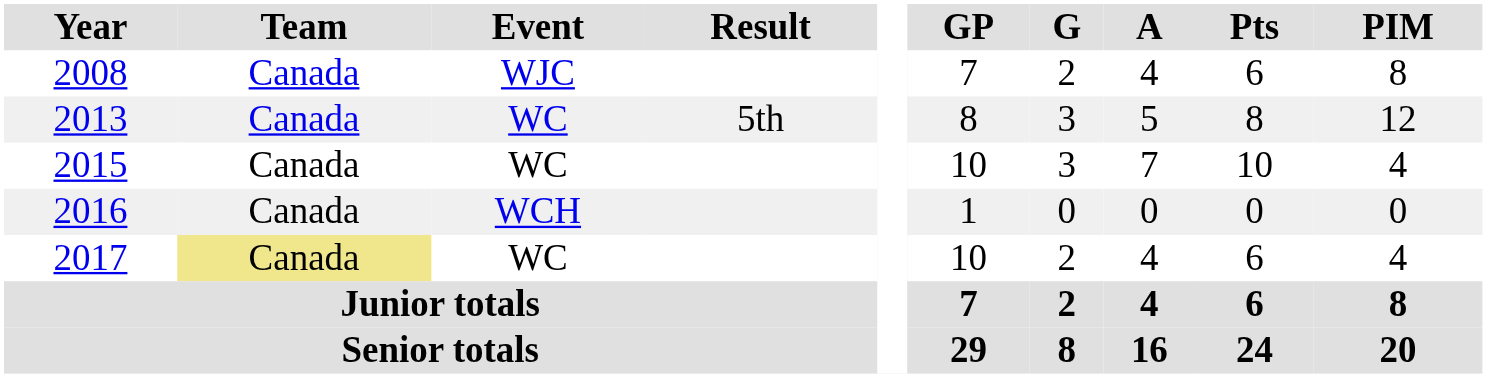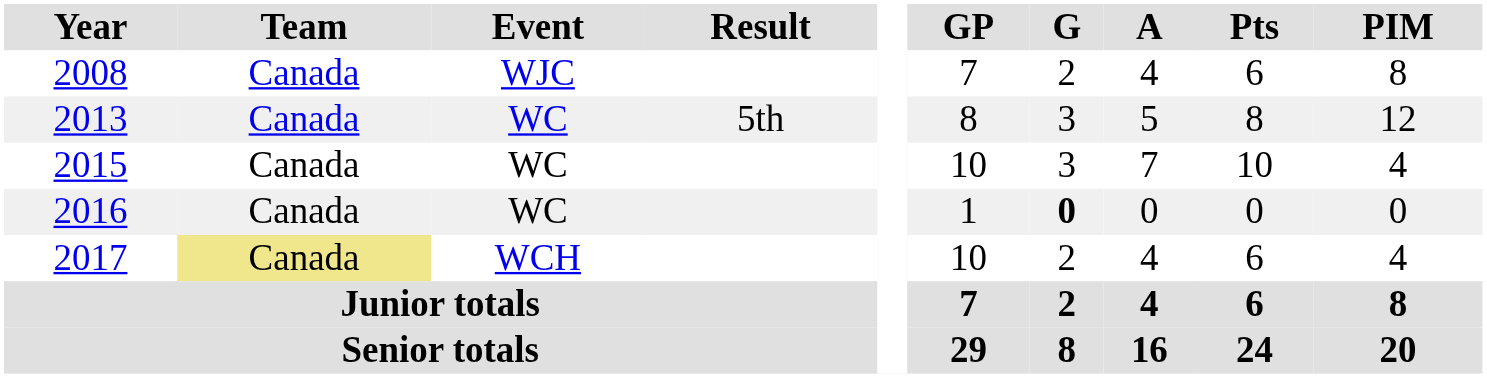 <table border="0" cellpadding="1" cellspacing="0" style="text-align:center; width:40em">
 <tr ALIGN="centre" bgcolor="#e0e0e0">
 <th>Year</th>
 <th>Team</th>
 <th>Event</th>
 <th>Result</th>
 <th rowspan="99" bgcolor="#ffffff"> </th>
 <th>GP</th>
 <th>G</th>
 <th>A</th>
 <th>Pts</th>
 <th>PIM</th>
 </tr>
 <tr ALIGN="centre">
 <td><a href='#'>2008</a></td>
 <td><a href='#'>Canada</a></td>
 <td><a href='#'>WJC</a></td>
 <td></td>
 <td>7</td>
 <td>2</td>
 <td>4</td>
 <td>6</td>
 <td>8</td>
 </tr>
 <tr ALIGN="centre" bgcolor="#f0f0f0">
 <td><a href='#'>2013</a></td>
 <td><a href='#'>Canada</a></td>
 <td><a href='#'>WC</a></td>
 <td>5th</td>
 <td>8</td>
 <td>3</td>
 <td>5</td>
 <td>8</td>
 <td>12</td>
 </tr>
 <tr>
 <td><a href='#'>2015</a></td>
 <td>Canada</td>
 <td>WC</td>
 <td></td>
 <td>10</td>
 <td>3</td>
 <td>7</td>
 <td>10</td>
 <td>4</td>
 </tr>
 <tr ALIGN="centre" bgcolor="#f0f0f0">
 <td><a href='#'>2016</a></td>
 <td>Canada</td>
-<td><a href='#'>WCH</a></td>
+<td>WC</td>
 <td></td>
 <td>1</td>
-<td>0</td>
+<td><strong>0</strong></td>
 <td>0</td>
 <td>0</td>
 <td>0</td>
 </tr>
 <tr>
 <td><a href='#'>2017</a></td>
 <td style="background: khaki;">Canada</td>
-<td>WC</td>
+<td><a href='#'>WCH</a></td>
 <td></td>
 <td>10</td>
 <td>2</td>
 <td>4</td>
 <td>6</td>
 <td>4</td>
 </tr>
 <tr ALIGN="centre" bgcolor="#e0e0e0">
 <th colspan="4">Junior totals</th>
 <th>7</th>
 <th>2</th>
 <th>4</th>
 <th>6</th>
 <th>8</th>
 </tr>
 <tr ALIGN="centre" bgcolor="#e0e0e0">
 <th colspan="4">Senior totals</th>
 <th>29</th>
 <th>8</th>
 <th>16</th>
 <th>24</th>
 <th>20</th>
 </tr>
 </table>
